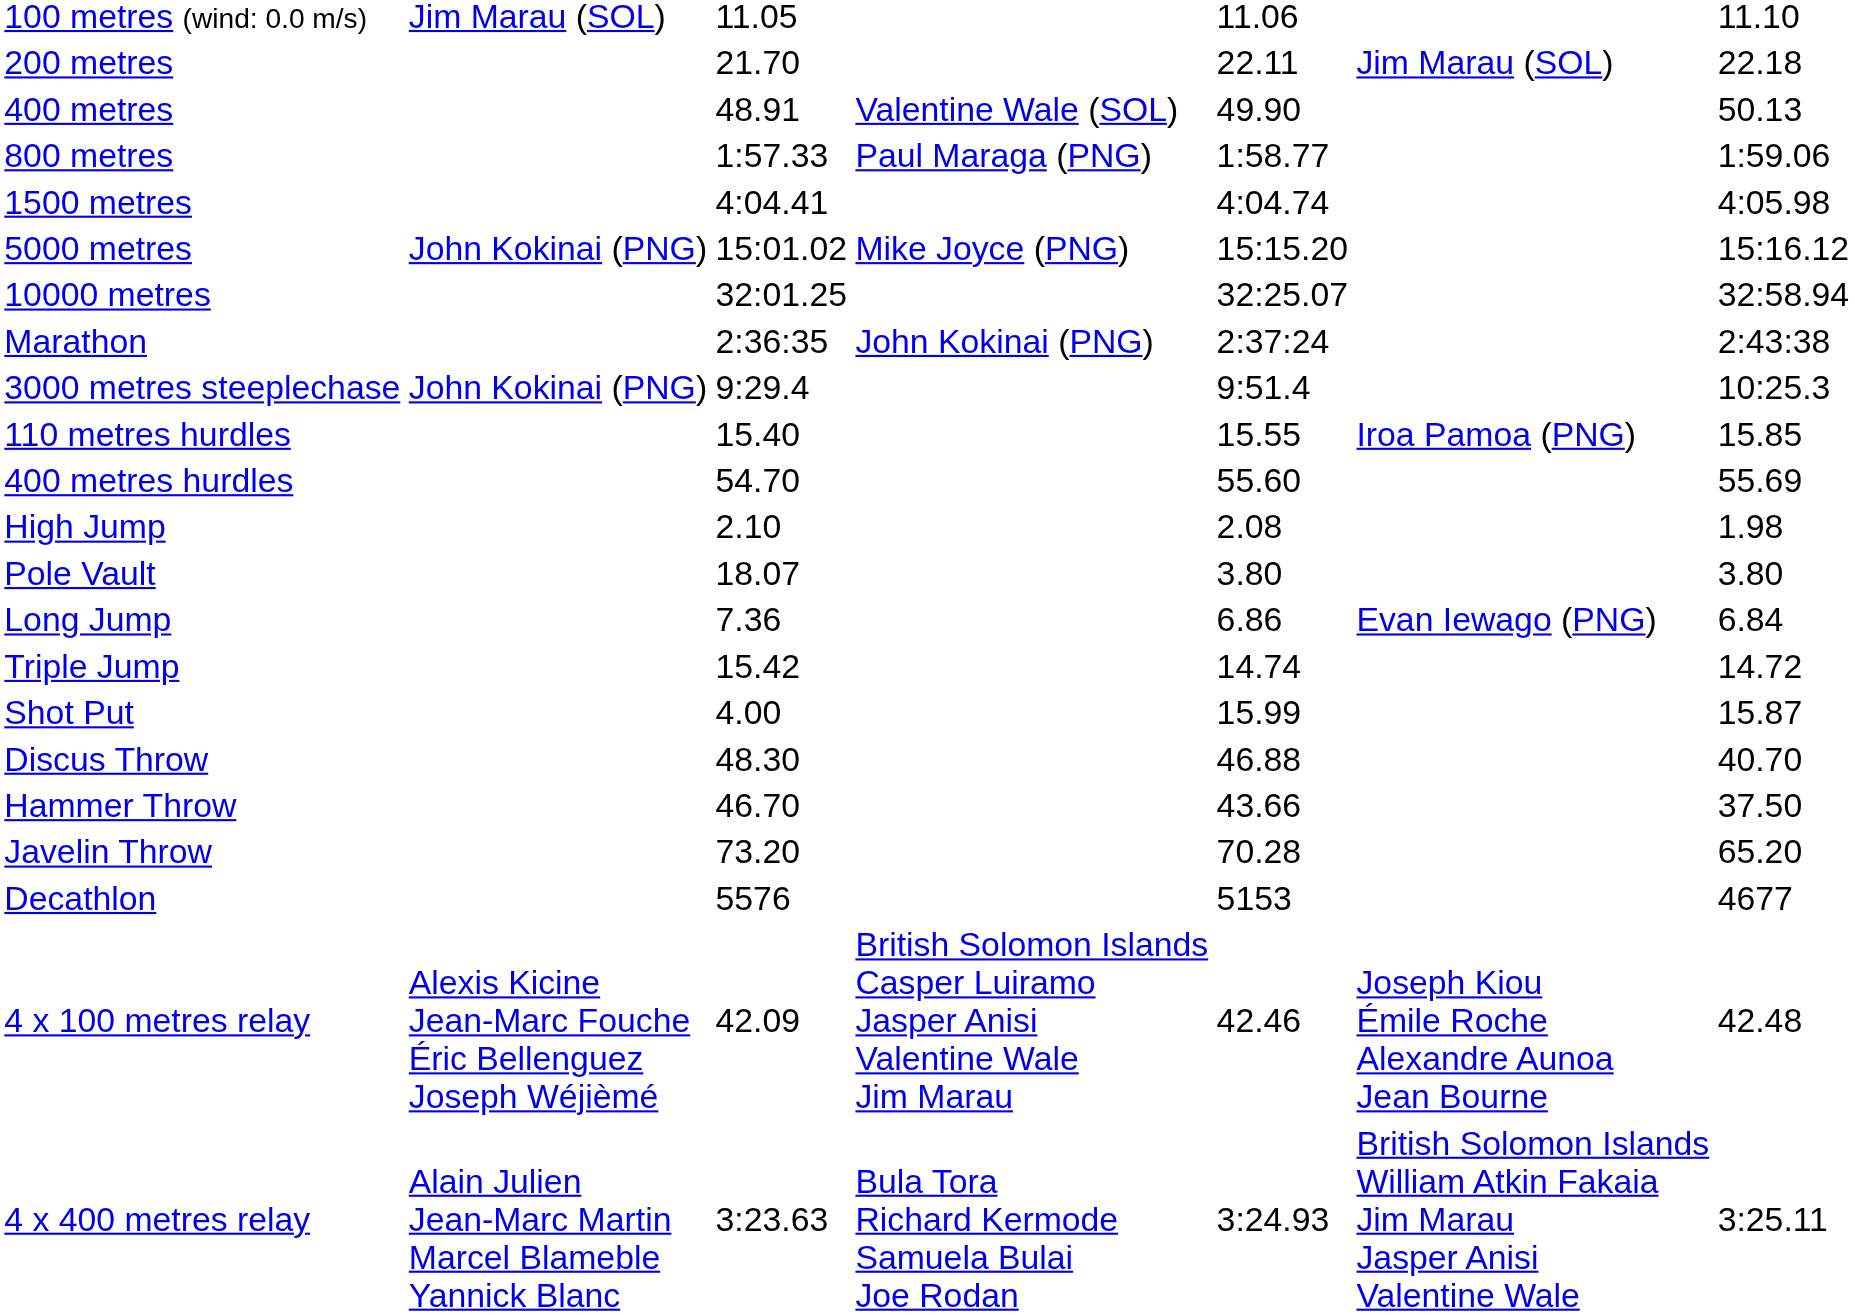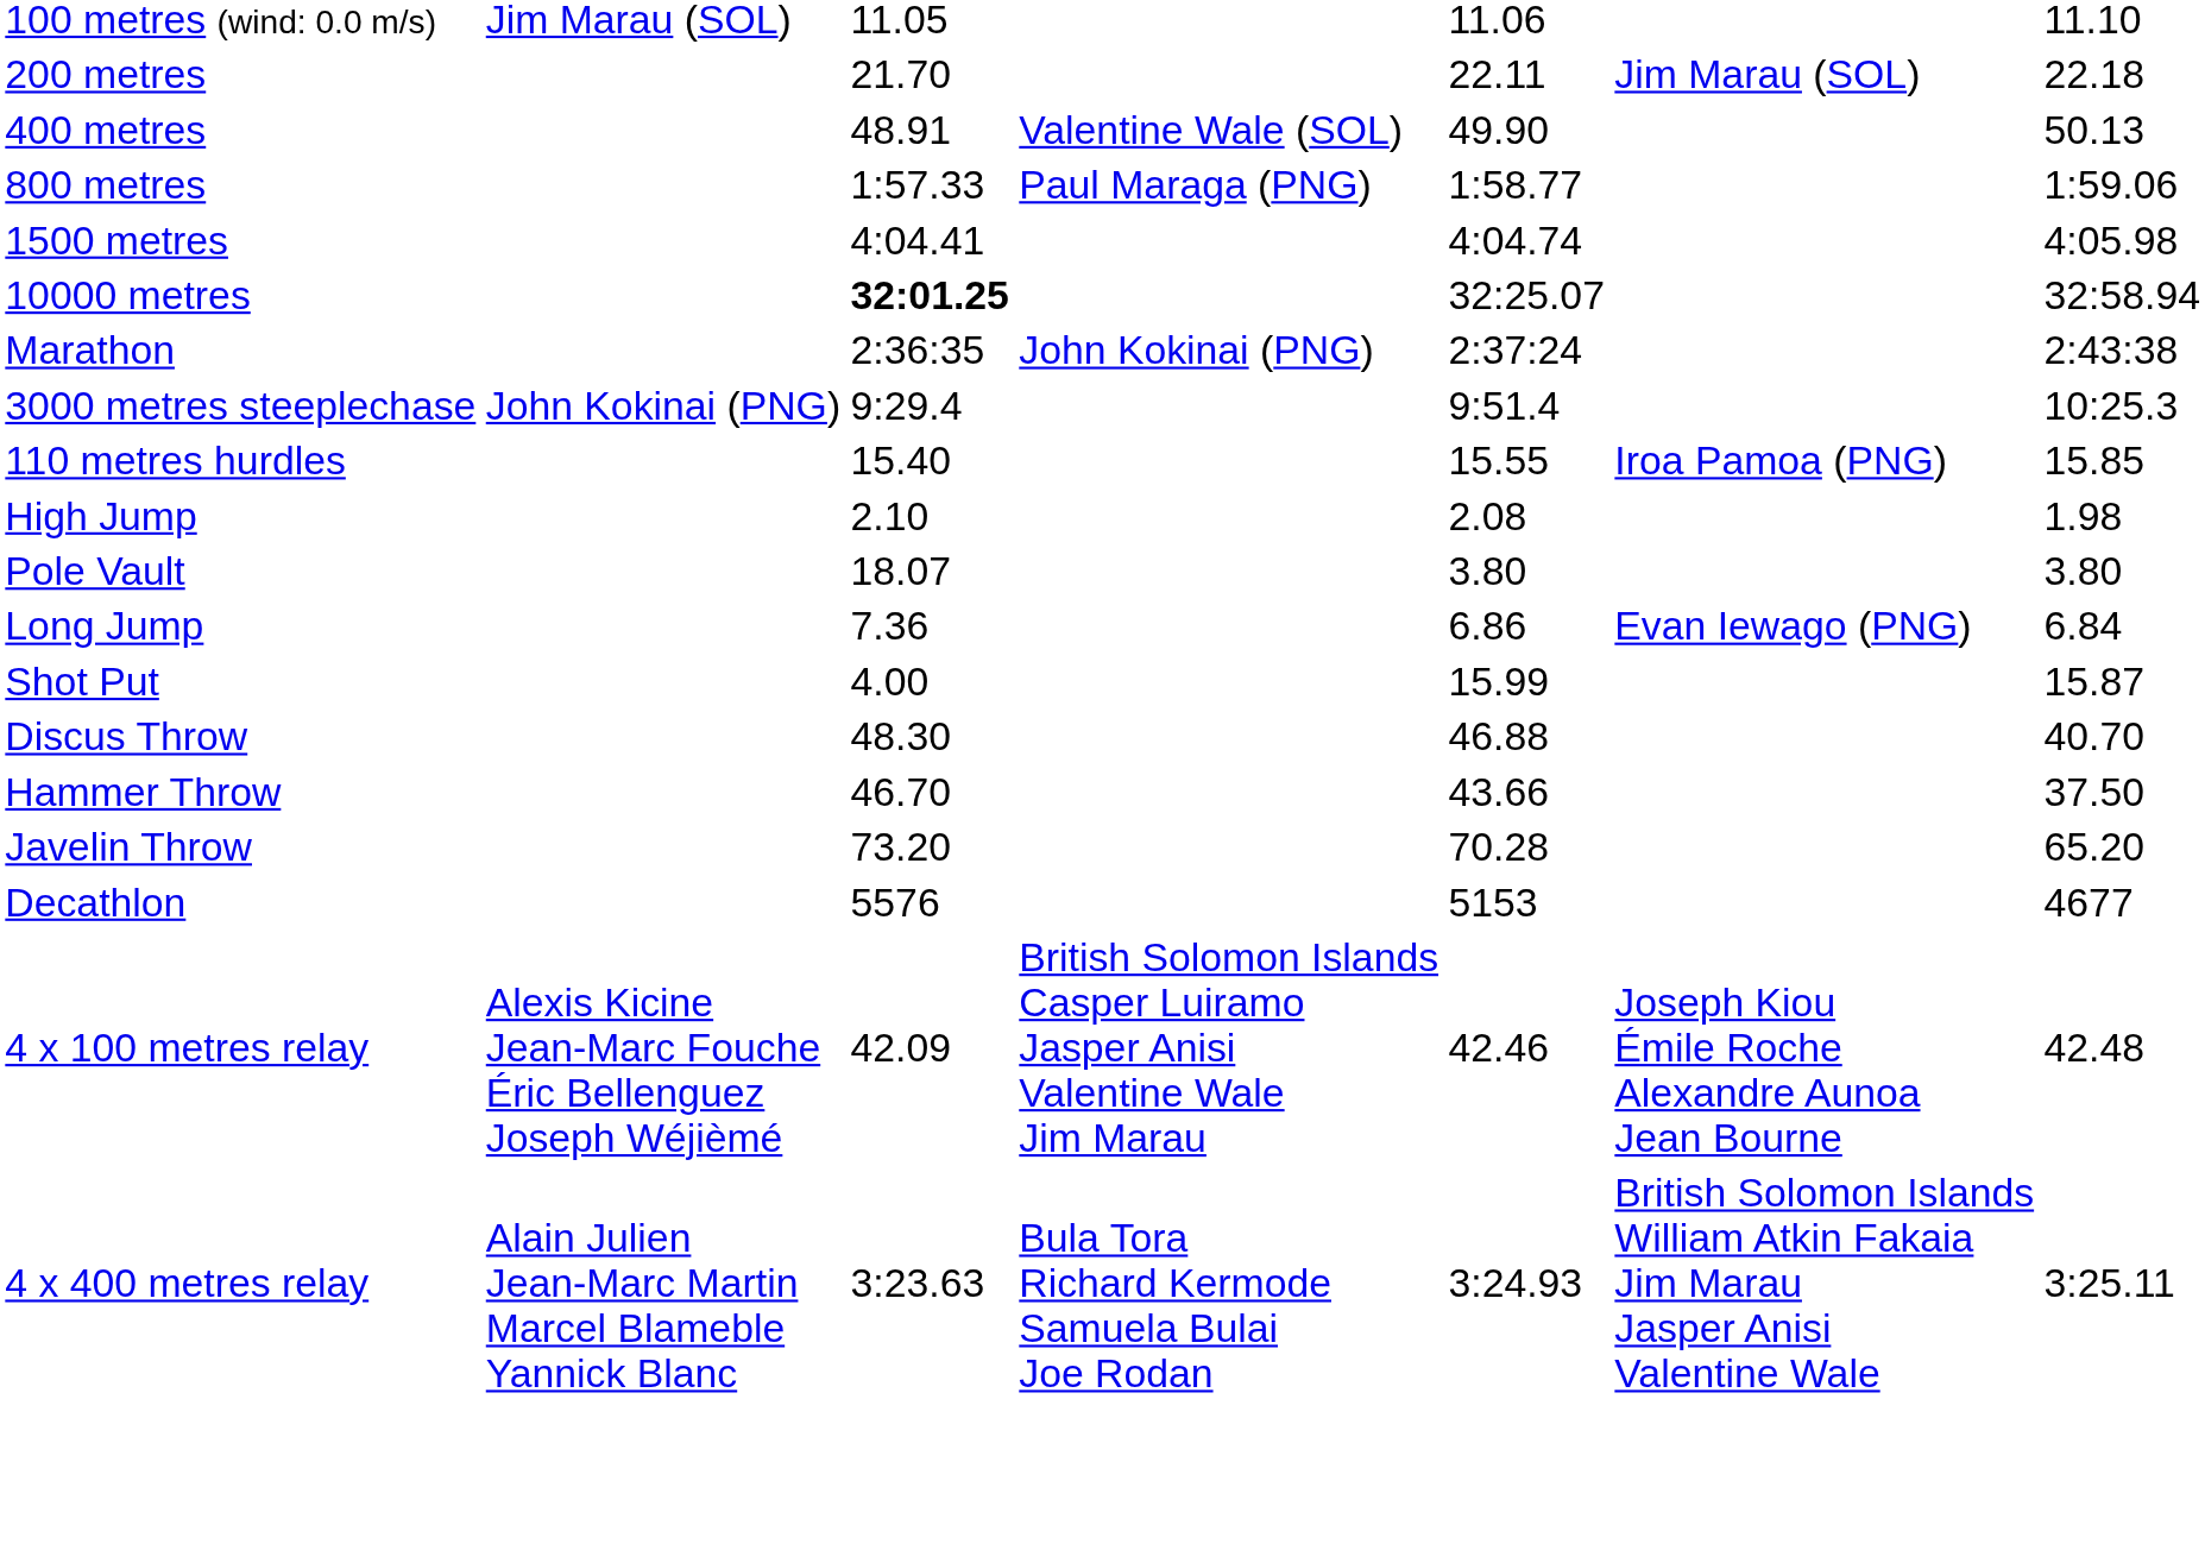 <table>
 <tr>
 <td><a href='#'>100 metres</a> <small>(wind: 0.0 m/s)</small></td>
 <td> <a href='#'>Jim Marau</a> (<a href='#'>SOL</a>)</td>
 <td>11.05</td>
 <td></td>
 <td>11.06</td>
 <td></td>
 <td>11.10</td>
 </tr>
 <tr>
 <td><a href='#'>200 metres</a></td>
 <td></td>
 <td>21.70</td>
 <td></td>
 <td>22.11</td>
 <td> <a href='#'>Jim Marau</a> (<a href='#'>SOL</a>)</td>
 <td>22.18</td>
 </tr>
 <tr>
 <td><a href='#'>400 metres</a></td>
 <td></td>
 <td>48.91</td>
 <td> <a href='#'>Valentine Wale</a> (<a href='#'>SOL</a>)</td>
 <td>49.90</td>
 <td></td>
 <td>50.13</td>
 </tr>
 <tr>
 <td><a href='#'>800 metres</a></td>
 <td></td>
 <td>1:57.33</td>
 <td> <a href='#'>Paul Maraga</a> (<a href='#'>PNG</a>)</td>
 <td>1:58.77</td>
 <td></td>
 <td>1:59.06</td>
 </tr>
 <tr>
 <td><a href='#'>1500 metres</a></td>
 <td></td>
 <td>4:04.41</td>
 <td></td>
 <td>4:04.74</td>
 <td></td>
 <td>4:05.98</td>
 </tr>
 <tr>
-<td><a href='#'>5000 metres</a></td>
-<td> <a href='#'>John Kokinai</a> (<a href='#'>PNG</a>)</td>
-<td>15:01.02</td>
-<td> <a href='#'>Mike Joyce</a> (<a href='#'>PNG</a>)</td>
-<td>15:15.20</td>
-<td></td>
-<td>15:16.12</td>
-</tr>
-<tr>
 <td><a href='#'>10000 metres</a></td>
 <td></td>
-<td>32:01.25</td>
+<td><strong>32:01.25</strong></td>
 <td></td>
 <td>32:25.07</td>
 <td></td>
 <td>32:58.94</td>
 </tr>
 <tr>
 <td><a href='#'>Marathon</a></td>
 <td></td>
 <td>2:36:35</td>
 <td> <a href='#'>John Kokinai</a> (<a href='#'>PNG</a>)</td>
 <td>2:37:24</td>
 <td></td>
 <td>2:43:38</td>
 </tr>
 <tr>
 <td><a href='#'>3000 metres steeplechase</a></td>
 <td> <a href='#'>John Kokinai</a> (<a href='#'>PNG</a>)</td>
 <td>9:29.4</td>
 <td></td>
 <td>9:51.4</td>
 <td></td>
 <td>10:25.3</td>
 </tr>
 <tr>
 <td><a href='#'>110 metres hurdles</a></td>
 <td></td>
 <td>15.40</td>
 <td></td>
 <td>15.55</td>
 <td> <a href='#'>Iroa Pamoa</a> (<a href='#'>PNG</a>)</td>
 <td>15.85</td>
 </tr>
 <tr>
-<td><a href='#'>400 metres hurdles</a></td>
-<td></td>
-<td>54.70</td>
-<td></td>
-<td>55.60</td>
-<td></td>
-<td>55.69</td>
-</tr>
-<tr>
 <td><a href='#'>High Jump</a></td>
 <td></td>
 <td>2.10</td>
 <td></td>
 <td>2.08</td>
 <td></td>
 <td>1.98</td>
 </tr>
 <tr>
 <td><a href='#'>Pole Vault</a></td>
 <td></td>
 <td>18.07</td>
 <td></td>
 <td>3.80</td>
 <td> <br> </td>
 <td>3.80</td>
 </tr>
 <tr>
 <td><a href='#'>Long Jump</a></td>
 <td></td>
 <td>7.36</td>
 <td></td>
 <td>6.86</td>
 <td> <a href='#'>Evan Iewago</a> (<a href='#'>PNG</a>)</td>
 <td>6.84</td>
-</tr>
-<tr>
-<td><a href='#'>Triple Jump</a></td>
-<td></td>
-<td>15.42</td>
-<td></td>
-<td>14.74</td>
-<td></td>
-<td>14.72</td>
 </tr>
 <tr>
 <td><a href='#'>Shot Put</a></td>
 <td></td>
 <td>4.00</td>
 <td></td>
 <td>15.99</td>
 <td></td>
 <td>15.87</td>
 </tr>
 <tr>
 <td><a href='#'>Discus Throw</a></td>
 <td></td>
 <td>48.30</td>
 <td></td>
 <td>46.88</td>
 <td></td>
 <td>40.70</td>
 </tr>
 <tr>
 <td><a href='#'>Hammer Throw</a></td>
 <td></td>
 <td>46.70</td>
 <td></td>
 <td>43.66</td>
 <td></td>
 <td>37.50</td>
 </tr>
 <tr>
 <td><a href='#'>Javelin Throw</a></td>
 <td></td>
 <td>73.20</td>
 <td></td>
 <td>70.28</td>
 <td></td>
 <td>65.20</td>
 </tr>
 <tr>
 <td><a href='#'>Decathlon</a></td>
 <td></td>
 <td>5576</td>
 <td></td>
 <td>5153</td>
 <td></td>
 <td>4677</td>
 </tr>
 <tr>
 <td><a href='#'>4 x 100 metres relay</a></td>
 <td> <br> <a href='#'>Alexis Kicine</a> <br> <a href='#'>Jean-Marc Fouche</a> <br> <a href='#'>Éric Bellenguez</a> <br> <a href='#'>Joseph Wéjièmé</a></td>
 <td>42.09</td>
 <td> <a href='#'>British Solomon Islands</a> <br> <a href='#'>Casper Luiramo</a> <br> <a href='#'>Jasper Anisi</a> <br> <a href='#'>Valentine Wale</a> <br> <a href='#'>Jim Marau</a></td>
 <td>42.46</td>
 <td> <br> <a href='#'>Joseph Kiou</a> <br> <a href='#'>Émile Roche</a> <br> <a href='#'>Alexandre Aunoa</a> <br> <a href='#'>Jean Bourne</a></td>
 <td>42.48</td>
 </tr>
 <tr>
 <td><a href='#'>4 x 400 metres relay</a></td>
 <td> <br> <a href='#'>Alain Julien</a> <br> <a href='#'>Jean-Marc Martin</a> <br> <a href='#'>Marcel Blameble</a> <br> <a href='#'>Yannick Blanc</a></td>
 <td>3:23.63</td>
 <td> <br> <a href='#'>Bula Tora</a> <br> <a href='#'>Richard Kermode</a> <br> <a href='#'>Samuela Bulai</a> <br> <a href='#'>Joe Rodan</a></td>
 <td>3:24.93</td>
 <td> <a href='#'>British Solomon Islands</a> <br> <a href='#'>William Atkin Fakaia</a> <br> <a href='#'>Jim Marau</a> <br> <a href='#'>Jasper Anisi</a> <br> <a href='#'>Valentine Wale</a></td>
 <td>3:25.11</td>
 </tr>
 </table>
